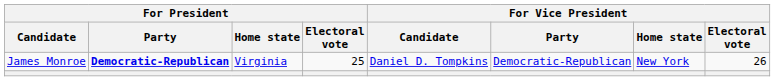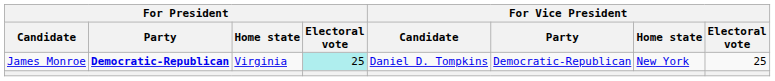 <table class=wikitable>
 <tr>
 <th colspan=4>For President</th>
 <th colspan=4>For Vice President</th>
 </tr>
 <tr>
 <th>Candidate</th>
 <th>Party</th>
 <th>Home state</th>
 <th>Electoral<br>vote</th>
 <th>Candidate</th>
 <th>Party</th>
 <th>Home state</th>
 <th>Electoral<br>vote</th>
 </tr>
 <tr>
 <td><a href='#'>James Monroe</a></td>
 <td><strong><a href='#'>Democratic-Republican</a></strong></td>
 <td><a href='#'>Virginia</a></td>
-<td align=right>25</td>
+<td align=right style="background: paleturquoise;">25</td>
 <td><a href='#'>Daniel D. Tompkins</a></td>
 <td><a href='#'>Democratic-Republican</a></td>
 <td><a href='#'>New York</a></td>
-<td align=right>26</td>
+<td align=right>25</td>
 </tr>
 <tr>
 <th colspan=3></th>
 <th></th>
 <th colspan=3></th>
 <th></th>
 </tr>
 </table>
